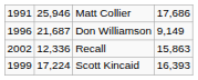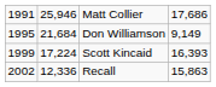 <table class="wikitable" border="1">
 <tr>
 <td>1991</td>
 <td>25,946</td>
 <td>Matt Collier</td>
 <td>17,686</td>
 </tr>
 <tr>
-<td>1996</td>
-<td>21,687</td>
+<td>1995</td>
+<td>21,684</td>
 <td>Don Williamson</td>
 <td>9,149</td>
+</tr>
+<tr>
+<td>1999</td>
+<td>17,224</td>
+<td>Scott Kincaid</td>
+<td>16,393</td>
 </tr>
 <tr>
 <td>2002</td>
 <td>12,336</td>
 <td>Recall</td>
 <td>15,863</td>
 </tr>
-<tr>
-<td>1999</td>
-<td>17,224</td>
-<td>Scott Kincaid</td>
-<td>16,393</td>
-</tr>
 </table>
